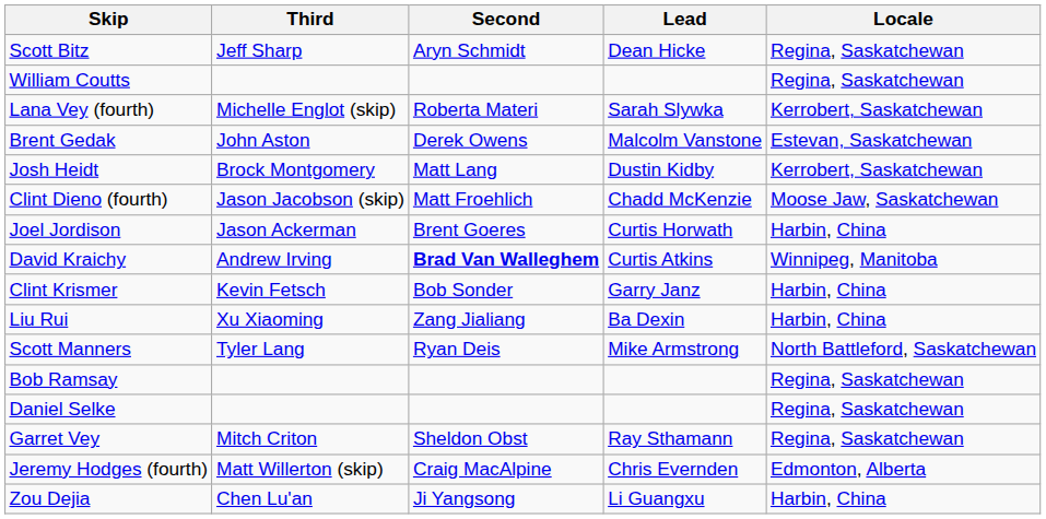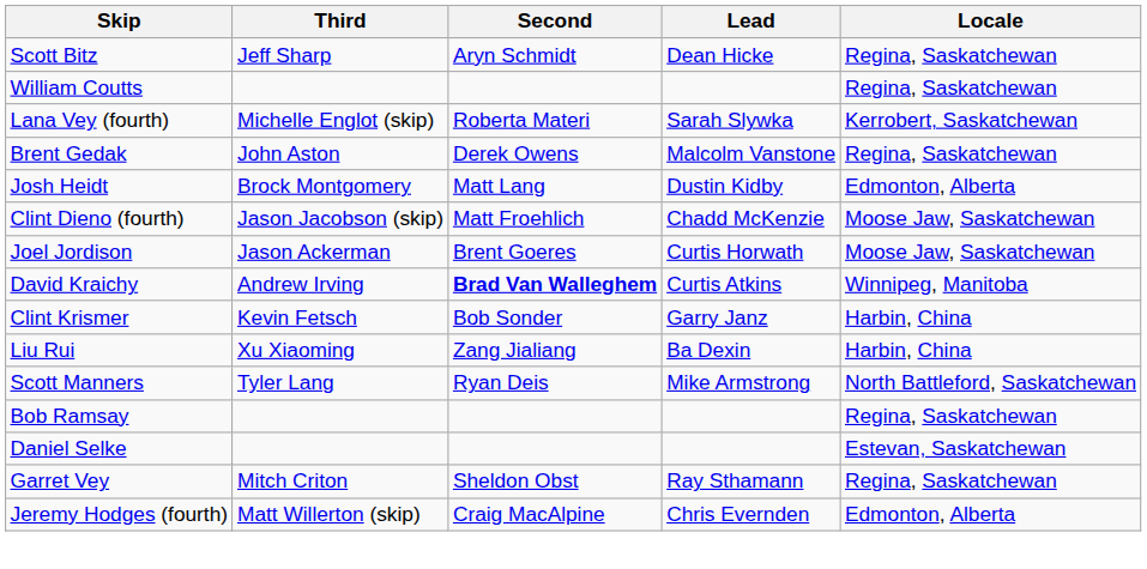 <table class=wikitable>
 <tr>
 <th>Skip</th>
 <th>Third</th>
 <th>Second</th>
 <th>Lead</th>
 <th>Locale</th>
 </tr>
 <tr>
 <td><a href='#'>Scott Bitz</a></td>
 <td><a href='#'>Jeff Sharp</a></td>
 <td><a href='#'>Aryn Schmidt</a></td>
 <td><a href='#'>Dean Hicke</a></td>
 <td> <a href='#'>Regina</a>, <a href='#'>Saskatchewan</a></td>
 </tr>
 <tr>
 <td><a href='#'>William Coutts</a></td>
 <td></td>
 <td></td>
 <td></td>
 <td> <a href='#'>Regina</a>, <a href='#'>Saskatchewan</a></td>
 </tr>
 <tr>
 <td><a href='#'>Lana Vey</a> (fourth)</td>
 <td><a href='#'>Michelle Englot</a> (skip)</td>
 <td><a href='#'>Roberta Materi</a></td>
 <td><a href='#'>Sarah Slywka</a></td>
 <td> <a href='#'>Kerrobert, Saskatchewan</a></td>
 </tr>
 <tr>
 <td><a href='#'>Brent Gedak</a></td>
 <td><a href='#'>John Aston</a></td>
 <td><a href='#'>Derek Owens</a></td>
 <td><a href='#'>Malcolm Vanstone</a></td>
-<td> <a href='#'>Estevan, Saskatchewan</a></td>
+<td> <a href='#'>Regina</a>, <a href='#'>Saskatchewan</a></td>
 </tr>
 <tr>
 <td><a href='#'>Josh Heidt</a></td>
 <td><a href='#'>Brock Montgomery</a></td>
 <td><a href='#'>Matt Lang</a></td>
 <td><a href='#'>Dustin Kidby</a></td>
-<td> <a href='#'>Kerrobert, Saskatchewan</a></td>
+<td> <a href='#'>Edmonton</a>, <a href='#'>Alberta</a></td>
 </tr>
 <tr>
 <td><a href='#'>Clint Dieno</a> (fourth)</td>
 <td><a href='#'>Jason Jacobson</a> (skip)</td>
 <td><a href='#'>Matt Froehlich</a></td>
 <td><a href='#'>Chadd McKenzie</a></td>
 <td> <a href='#'>Moose Jaw</a>, <a href='#'>Saskatchewan</a></td>
 </tr>
 <tr>
 <td><a href='#'>Joel Jordison</a></td>
 <td><a href='#'>Jason Ackerman</a></td>
 <td><a href='#'>Brent Goeres</a></td>
 <td><a href='#'>Curtis Horwath</a></td>
-<td> <a href='#'>Harbin</a>, <a href='#'>China</a></td>
+<td> <a href='#'>Moose Jaw</a>, <a href='#'>Saskatchewan</a></td>
 </tr>
 <tr>
 <td><a href='#'>David Kraichy</a></td>
 <td><a href='#'>Andrew Irving</a></td>
 <td><strong><a href='#'>Brad Van Walleghem</a></strong></td>
 <td><a href='#'>Curtis Atkins</a></td>
 <td> <a href='#'>Winnipeg</a>, <a href='#'>Manitoba</a></td>
 </tr>
 <tr>
 <td><a href='#'>Clint Krismer</a></td>
 <td><a href='#'>Kevin Fetsch</a></td>
 <td><a href='#'>Bob Sonder</a></td>
 <td><a href='#'>Garry Janz</a></td>
 <td> <a href='#'>Harbin</a>, <a href='#'>China</a></td>
 </tr>
 <tr>
 <td><a href='#'>Liu Rui</a></td>
 <td><a href='#'>Xu Xiaoming</a></td>
 <td><a href='#'>Zang Jialiang</a></td>
 <td><a href='#'>Ba Dexin</a></td>
 <td> <a href='#'>Harbin</a>, <a href='#'>China</a></td>
 </tr>
 <tr>
 <td><a href='#'>Scott Manners</a></td>
 <td><a href='#'>Tyler Lang</a></td>
 <td><a href='#'>Ryan Deis</a></td>
 <td><a href='#'>Mike Armstrong</a></td>
 <td> <a href='#'>North Battleford</a>, <a href='#'>Saskatchewan</a></td>
 </tr>
 <tr>
 <td><a href='#'>Bob Ramsay</a></td>
 <td></td>
 <td></td>
 <td></td>
 <td> <a href='#'>Regina</a>, <a href='#'>Saskatchewan</a></td>
 </tr>
 <tr>
 <td><a href='#'>Daniel Selke</a></td>
 <td></td>
 <td></td>
 <td></td>
-<td> <a href='#'>Regina</a>, <a href='#'>Saskatchewan</a></td>
+<td> <a href='#'>Estevan, Saskatchewan</a></td>
 </tr>
 <tr>
 <td><a href='#'>Garret Vey</a></td>
 <td><a href='#'>Mitch Criton</a></td>
 <td><a href='#'>Sheldon Obst</a></td>
 <td><a href='#'>Ray Sthamann</a></td>
 <td> <a href='#'>Regina</a>, <a href='#'>Saskatchewan</a></td>
 </tr>
 <tr>
 <td><a href='#'>Jeremy Hodges</a> (fourth)</td>
 <td><a href='#'>Matt Willerton</a> (skip)</td>
 <td><a href='#'>Craig MacAlpine</a></td>
 <td><a href='#'>Chris Evernden</a></td>
 <td> <a href='#'>Edmonton</a>, <a href='#'>Alberta</a></td>
 </tr>
-<tr>
-<td><a href='#'>Zou Dejia</a></td>
-<td><a href='#'>Chen Lu'an</a></td>
-<td><a href='#'>Ji Yangsong</a></td>
-<td><a href='#'>Li Guangxu</a></td>
-<td> <a href='#'>Harbin</a>, <a href='#'>China</a></td>
-</tr>
 </table>
